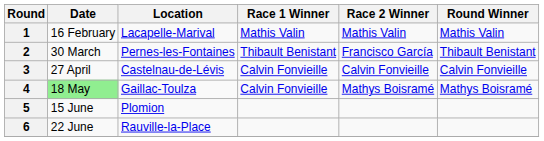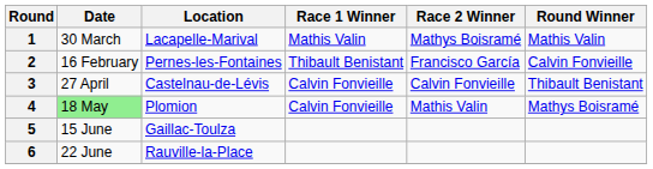 <table class="wikitable" style="font-size: 85%;">
 <tr>
 <th>Round</th>
 <th>Date</th>
 <th>Location</th>
 <th>Race 1 Winner</th>
 <th>Race 2 Winner</th>
 <th>Round Winner</th>
 </tr>
 <tr>
 <th>1</th>
-<td>16 February</td>
+<td>30 March</td>
 <td> <a href='#'>Lacapelle-Marival</a></td>
 <td> <a href='#'>Mathis Valin</a></td>
-<td> <a href='#'>Mathis Valin</a></td>
+<td> <a href='#'>Mathys Boisramé</a></td>
 <td> <a href='#'>Mathis Valin</a></td>
 </tr>
 <tr>
 <th>2</th>
-<td>30 March</td>
+<td>16 February</td>
 <td> <a href='#'>Pernes-les-Fontaines</a></td>
 <td> <a href='#'>Thibault Benistant</a></td>
 <td> <a href='#'>Francisco García</a></td>
-<td> <a href='#'>Thibault Benistant</a></td>
+<td> <a href='#'>Calvin Fonvieille</a></td>
 </tr>
 <tr>
 <th>3</th>
 <td>27 April</td>
 <td> <a href='#'>Castelnau-de-Lévis</a></td>
 <td> <a href='#'>Calvin Fonvieille</a></td>
 <td> <a href='#'>Calvin Fonvieille</a></td>
-<td> <a href='#'>Calvin Fonvieille</a></td>
+<td> <a href='#'>Thibault Benistant</a></td>
 </tr>
 <tr>
 <th>4</th>
 <td style="background: lightgreen;">18 May</td>
-<td> <a href='#'>Gaillac-Toulza</a></td>
+<td> <a href='#'>Plomion</a></td>
 <td> <a href='#'>Calvin Fonvieille</a></td>
-<td> <a href='#'>Mathys Boisramé</a></td>
+<td> <a href='#'>Mathis Valin</a></td>
 <td> <a href='#'>Mathys Boisramé</a></td>
 </tr>
 <tr>
 <th>5</th>
 <td>15 June</td>
-<td> <a href='#'>Plomion</a></td>
+<td> <a href='#'>Gaillac-Toulza</a></td>
 <td></td>
 <td></td>
 <td></td>
 </tr>
 <tr>
 <th>6</th>
 <td>22 June</td>
 <td> <a href='#'>Rauville-la-Place</a></td>
 <td></td>
 <td></td>
 <td></td>
 </tr>
 <tr>
 </tr>
 </table>
